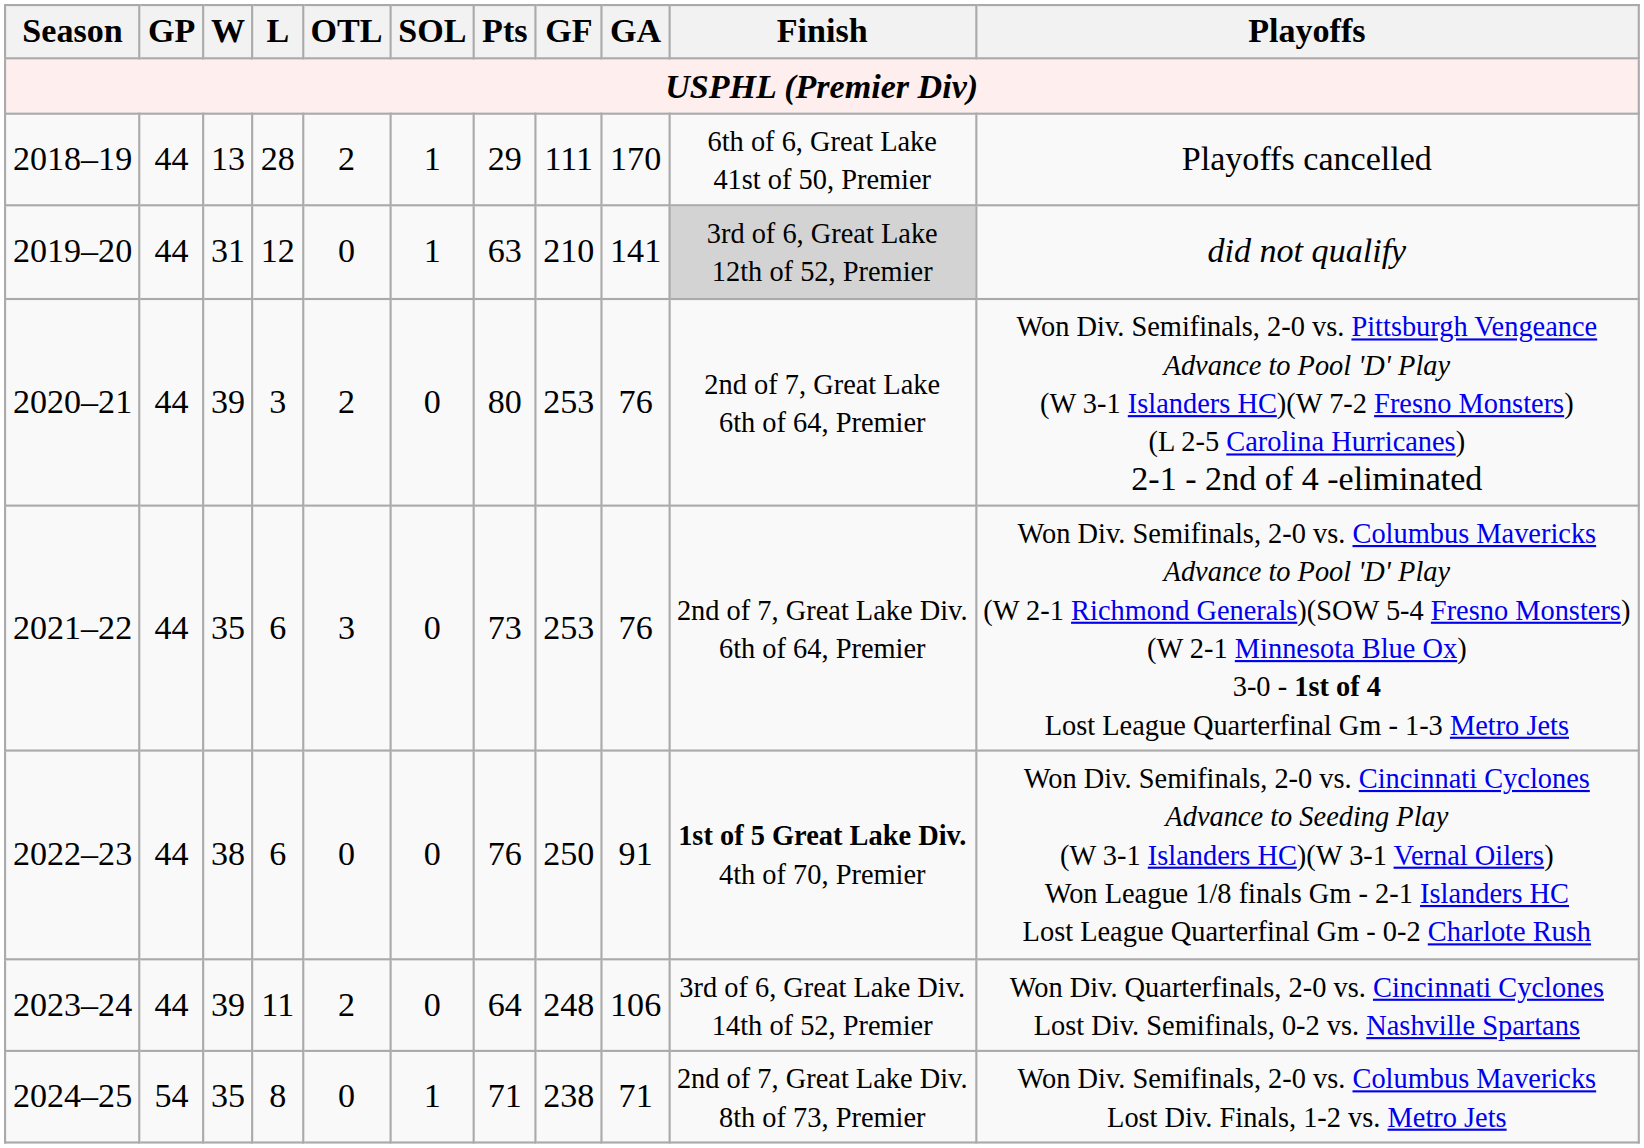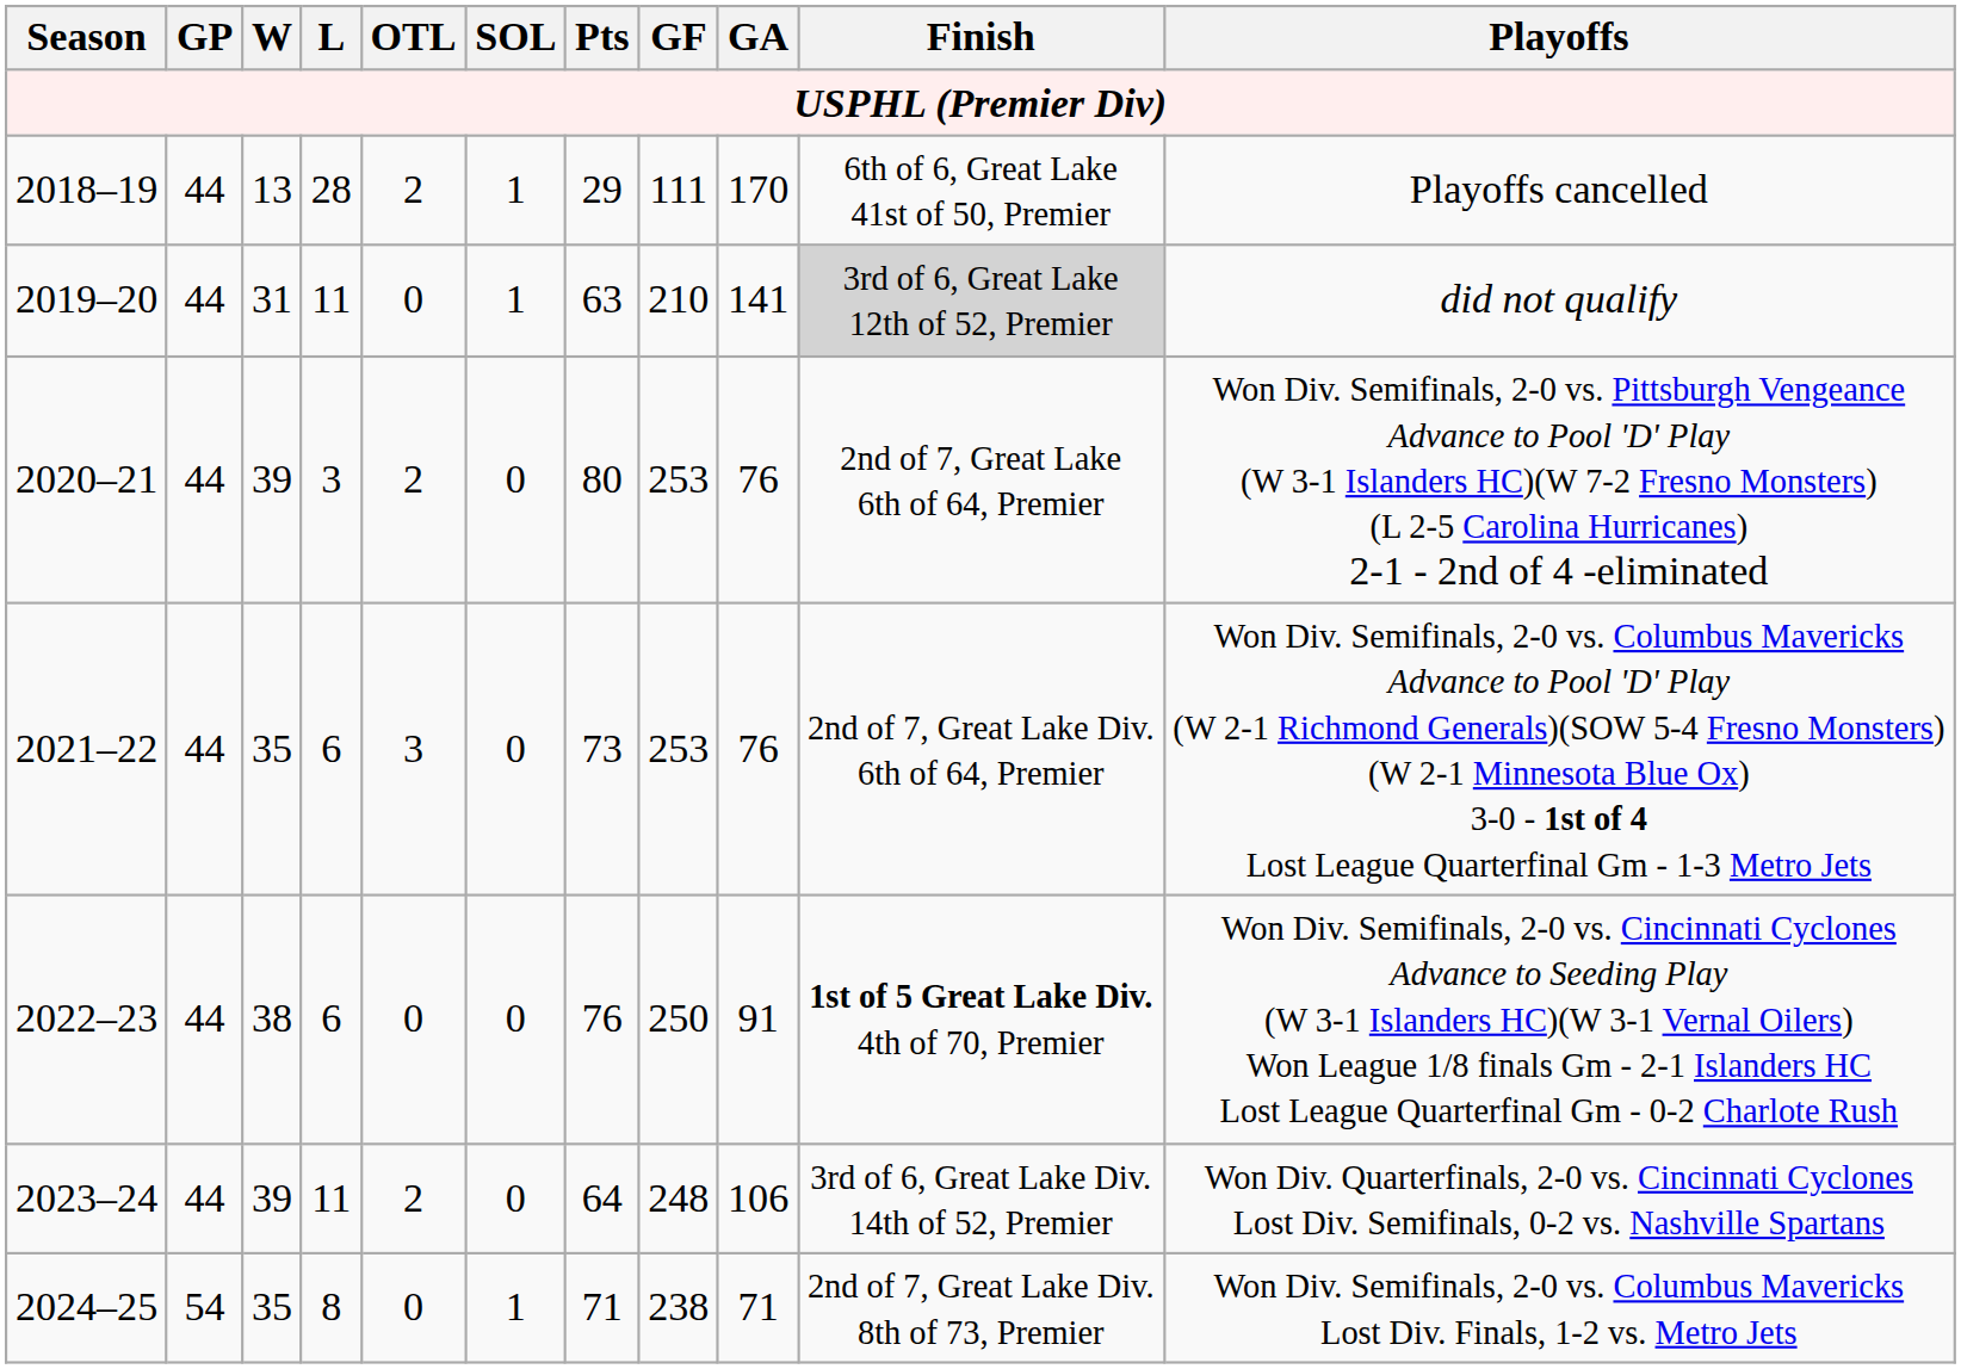 <table class="wikitable" style="text-align:center">
 <tr>
 <th>Season</th>
 <th>GP</th>
 <th>W</th>
 <th>L</th>
 <th>OTL</th>
 <th>SOL</th>
 <th>Pts</th>
 <th>GF</th>
 <th>GA</th>
 <th>Finish</th>
 <th>Playoffs</th>
 </tr>
 <tr bgcolor="#ffeeee">
 <td colspan="11"><strong><em>USPHL (Premier Div)</em></strong></td>
 </tr>
 <tr>
 <td>2018–19</td>
 <td>44</td>
 <td>13</td>
 <td>28</td>
 <td>2</td>
 <td>1</td>
 <td>29</td>
 <td>111</td>
 <td>170</td>
 <td><small>6th of 6, Great Lake<br>41st of 50, Premier</small></td>
 <td>Playoffs cancelled</td>
 </tr>
 <tr>
 <td>2019–20</td>
 <td>44</td>
 <td>31</td>
-<td>12</td>
+<td>11</td>
 <td>0</td>
 <td>1</td>
 <td>63</td>
 <td>210</td>
 <td>141</td>
 <td style="background: lightgrey;"><small>3rd of 6, Great Lake<br>12th of 52, Premier</small></td>
 <td><em>did not qualify</em></td>
 </tr>
 <tr>
 <td>2020–21</td>
 <td>44</td>
 <td>39</td>
 <td>3</td>
 <td>2</td>
 <td>0</td>
 <td>80</td>
 <td>253</td>
 <td>76</td>
 <td><small>2nd of 7, Great Lake<br>6th of 64, Premier</small></td>
 <td><small>Won Div. Semifinals, 2-0 vs. <a href='#'>Pittsburgh Vengeance</a><br><em>Advance to Pool 'D' Play</em><br>(W 3-1 <a href='#'>Islanders HC</a>)(W 7-2 <a href='#'>Fresno Monsters</a>)<br>(L 2-5 <a href='#'>Carolina Hurricanes</a>)</small><br>2-1 - 2nd of 4 -eliminated</td>
 </tr>
 <tr>
 <td>2021–22</td>
 <td>44</td>
 <td>35</td>
 <td>6</td>
 <td>3</td>
 <td>0</td>
 <td>73</td>
 <td>253</td>
 <td>76</td>
 <td><small>2nd of 7, Great Lake Div.<br>6th of 64, Premier</small></td>
 <td><small>Won Div. Semifinals, 2-0 vs. <a href='#'>Columbus Mavericks</a><br><em>Advance to Pool 'D' Play</em><br>(W 2-1 <a href='#'>Richmond Generals</a>)(SOW 5-4 <a href='#'>Fresno Monsters</a>)<br>(W 2-1 <a href='#'>Minnesota Blue Ox</a>)<br>3-0 - <strong>1st of 4</strong> <br>Lost League Quarterfinal Gm - 1-3 <a href='#'>Metro Jets</a></small></td>
 </tr>
 <tr>
 <td>2022–23</td>
 <td>44</td>
 <td>38</td>
 <td>6</td>
 <td>0</td>
 <td>0</td>
 <td>76</td>
 <td>250</td>
 <td>91</td>
 <td><small><strong>1st of 5 Great Lake Div.</strong><br>4th of 70, Premier</small></td>
 <td><small>Won Div. Semifinals, 2-0 vs. <a href='#'>Cincinnati Cyclones</a><br><em>Advance to Seeding Play</em><br>(W 3-1 <a href='#'>Islanders HC</a>)(W 3-1 <a href='#'>Vernal Oilers</a>)<br>Won League 1/8 finals Gm - 2-1 <a href='#'>Islanders HC</a><br>Lost League Quarterfinal Gm - 0-2 <a href='#'>Charlote Rush</a></small></td>
 </tr>
 <tr>
 <td>2023–24</td>
 <td>44</td>
 <td>39</td>
 <td>11</td>
 <td>2</td>
 <td>0</td>
 <td>64</td>
 <td>248</td>
 <td>106</td>
 <td><small>3rd of 6, Great Lake Div.<br>14th of 52, Premier</small></td>
 <td><small>Won Div. Quarterfinals, 2-0 vs. <a href='#'>Cincinnati Cyclones</a><br>Lost Div. Semifinals, 0-2 vs. <a href='#'>Nashville Spartans</a></small></td>
 </tr>
 <tr>
 <td>2024–25</td>
 <td>54</td>
 <td>35</td>
 <td>8</td>
 <td>0</td>
 <td>1</td>
 <td>71</td>
 <td>238</td>
 <td>71</td>
 <td><small>2nd of 7, Great Lake Div.<br>8th of 73, Premier</small></td>
 <td><small>Won Div. Semifinals, 2-0 vs. <a href='#'>Columbus Mavericks</a><br>Lost Div. Finals, 1-2 vs. <a href='#'>Metro Jets</a></small></td>
 </tr>
 </table>
